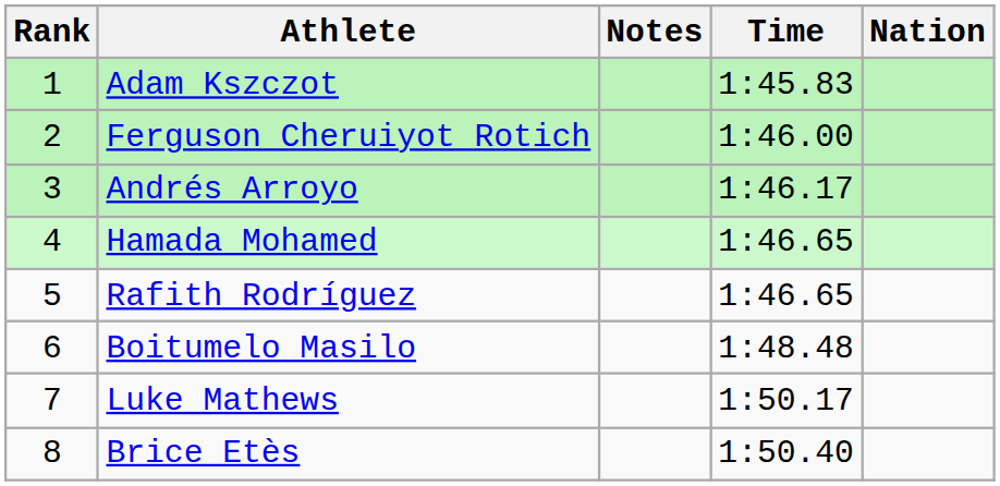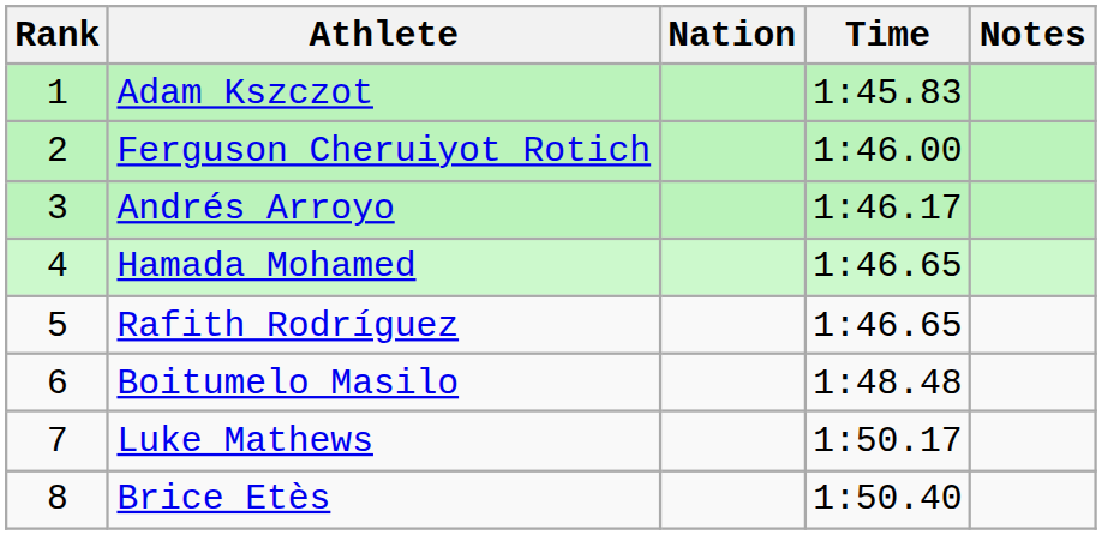 <table class="wikitable sortable" style="text-align:center">
 <tr>
 <th>Rank</th>
 <th>Athlete</th>
+<th>Nation</th>
+<th>Time</th>
 <th>Notes</th>
-<th>Time</th>
-<th>Nation</th>
 </tr>
 <tr bgcolor=bbf3bb>
 <td>1</td>
 <td align=left><a href='#'>Adam Kszczot</a></td>
+<td align=left></td>
+<td>1:45.83</td>
 <td></td>
-<td>1:45.83</td>
-<td align=left></td>
 </tr>
 <tr bgcolor=bbf3bb>
 <td>2</td>
 <td align=left><a href='#'>Ferguson Cheruiyot Rotich</a></td>
+<td align=left></td>
+<td>1:46.00</td>
 <td></td>
-<td>1:46.00</td>
-<td align=left></td>
 </tr>
 <tr bgcolor=bbf3bb>
 <td>3</td>
 <td align=left><a href='#'>Andrés Arroyo</a></td>
+<td align=left></td>
+<td>1:46.17</td>
 <td></td>
-<td>1:46.17</td>
-<td align=left></td>
 </tr>
 <tr bgcolor=ccf9cc>
 <td>4</td>
 <td align=left><a href='#'>Hamada Mohamed</a></td>
+<td align=left></td>
+<td>1:46.65</td>
 <td></td>
-<td>1:46.65</td>
-<td align=left></td>
 </tr>
 <tr>
 <td>5</td>
 <td align=left><a href='#'>Rafith Rodríguez</a></td>
+<td align=left></td>
+<td>1:46.65</td>
 <td></td>
-<td>1:46.65</td>
-<td align=left></td>
 </tr>
 <tr>
 <td>6</td>
 <td align=left><a href='#'>Boitumelo Masilo</a></td>
+<td align=left></td>
+<td>1:48.48</td>
 <td></td>
-<td>1:48.48</td>
-<td align=left></td>
 </tr>
 <tr>
 <td>7</td>
 <td align=left><a href='#'>Luke Mathews</a></td>
+<td align=left></td>
+<td>1:50.17</td>
 <td></td>
-<td>1:50.17</td>
-<td align=left></td>
 </tr>
 <tr>
 <td>8</td>
 <td align=left><a href='#'>Brice Etès</a></td>
+<td align=left></td>
+<td>1:50.40</td>
 <td></td>
-<td>1:50.40</td>
-<td align=left></td>
 </tr>
 </table>
